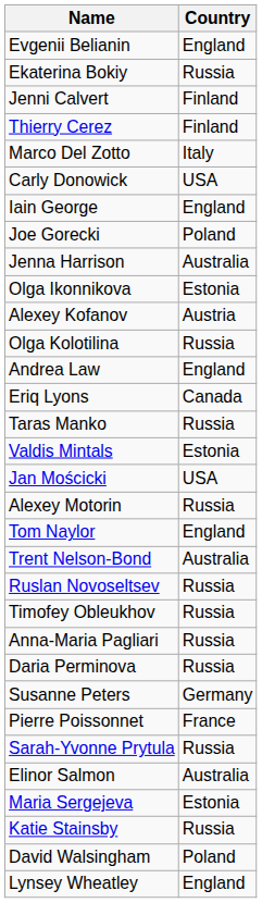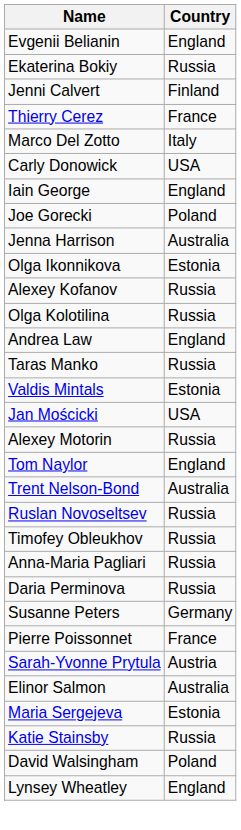 <table class="wikitable">
 <tr>
 <th>Name</th>
 <th>Country</th>
 </tr>
 <tr>
 <td>Evgenii Belianin</td>
 <td>England</td>
 </tr>
 <tr>
 <td>Ekaterina Bokiy</td>
 <td>Russia</td>
 </tr>
 <tr>
 <td>Jenni Calvert</td>
 <td>Finland</td>
 </tr>
 <tr>
 <td><a href='#'>Thierry Cerez</a></td>
-<td>Finland</td>
+<td>France</td>
 </tr>
 <tr>
 <td>Marco Del Zotto</td>
 <td>Italy</td>
 </tr>
 <tr>
 <td>Carly Donowick</td>
 <td>USA</td>
 </tr>
 <tr>
 <td>Iain George</td>
 <td>England</td>
 </tr>
 <tr>
 <td>Joe Gorecki</td>
 <td>Poland</td>
 </tr>
 <tr>
 <td>Jenna Harrison</td>
 <td>Australia</td>
 </tr>
 <tr>
 <td>Olga Ikonnikova</td>
 <td>Estonia</td>
 </tr>
 <tr>
 <td>Alexey Kofanov</td>
-<td>Austria</td>
+<td>Russia</td>
 </tr>
 <tr>
 <td>Olga Kolotilina</td>
 <td>Russia</td>
 </tr>
 <tr>
 <td>Andrea Law</td>
 <td>England</td>
-</tr>
-<tr>
-<td>Eriq Lyons</td>
-<td>Canada</td>
 </tr>
 <tr>
 <td>Taras Manko</td>
 <td>Russia</td>
 </tr>
 <tr>
 <td><a href='#'>Valdis Mintals</a></td>
 <td>Estonia</td>
 </tr>
 <tr>
 <td><a href='#'>Jan Mościcki</a></td>
 <td>USA</td>
 </tr>
 <tr>
 <td>Alexey Motorin</td>
 <td>Russia</td>
 </tr>
 <tr>
 <td><a href='#'>Tom Naylor</a></td>
 <td>England</td>
 </tr>
 <tr>
 <td><a href='#'>Trent Nelson-Bond</a></td>
 <td>Australia</td>
 </tr>
 <tr>
 <td><a href='#'>Ruslan Novoseltsev</a></td>
 <td>Russia</td>
 </tr>
 <tr>
 <td>Timofey Obleukhov</td>
 <td>Russia</td>
 </tr>
 <tr>
 <td>Anna-Maria Pagliari</td>
 <td>Russia</td>
 </tr>
 <tr>
 <td>Daria Perminova</td>
 <td>Russia</td>
 </tr>
 <tr>
 <td>Susanne Peters</td>
 <td>Germany</td>
 </tr>
 <tr>
 <td>Pierre Poissonnet</td>
 <td>France</td>
 </tr>
 <tr>
 <td><a href='#'>Sarah-Yvonne Prytula</a></td>
-<td>Russia</td>
+<td>Austria</td>
 </tr>
 <tr>
 <td>Elinor Salmon</td>
 <td>Australia</td>
 </tr>
 <tr>
 <td><a href='#'>Maria Sergejeva</a></td>
 <td>Estonia</td>
 </tr>
 <tr>
 <td><a href='#'>Katie Stainsby</a></td>
 <td>Russia</td>
 </tr>
 <tr>
 <td>David Walsingham</td>
 <td>Poland</td>
 </tr>
 <tr>
 <td>Lynsey Wheatley</td>
 <td>England</td>
 </tr>
 </table>
